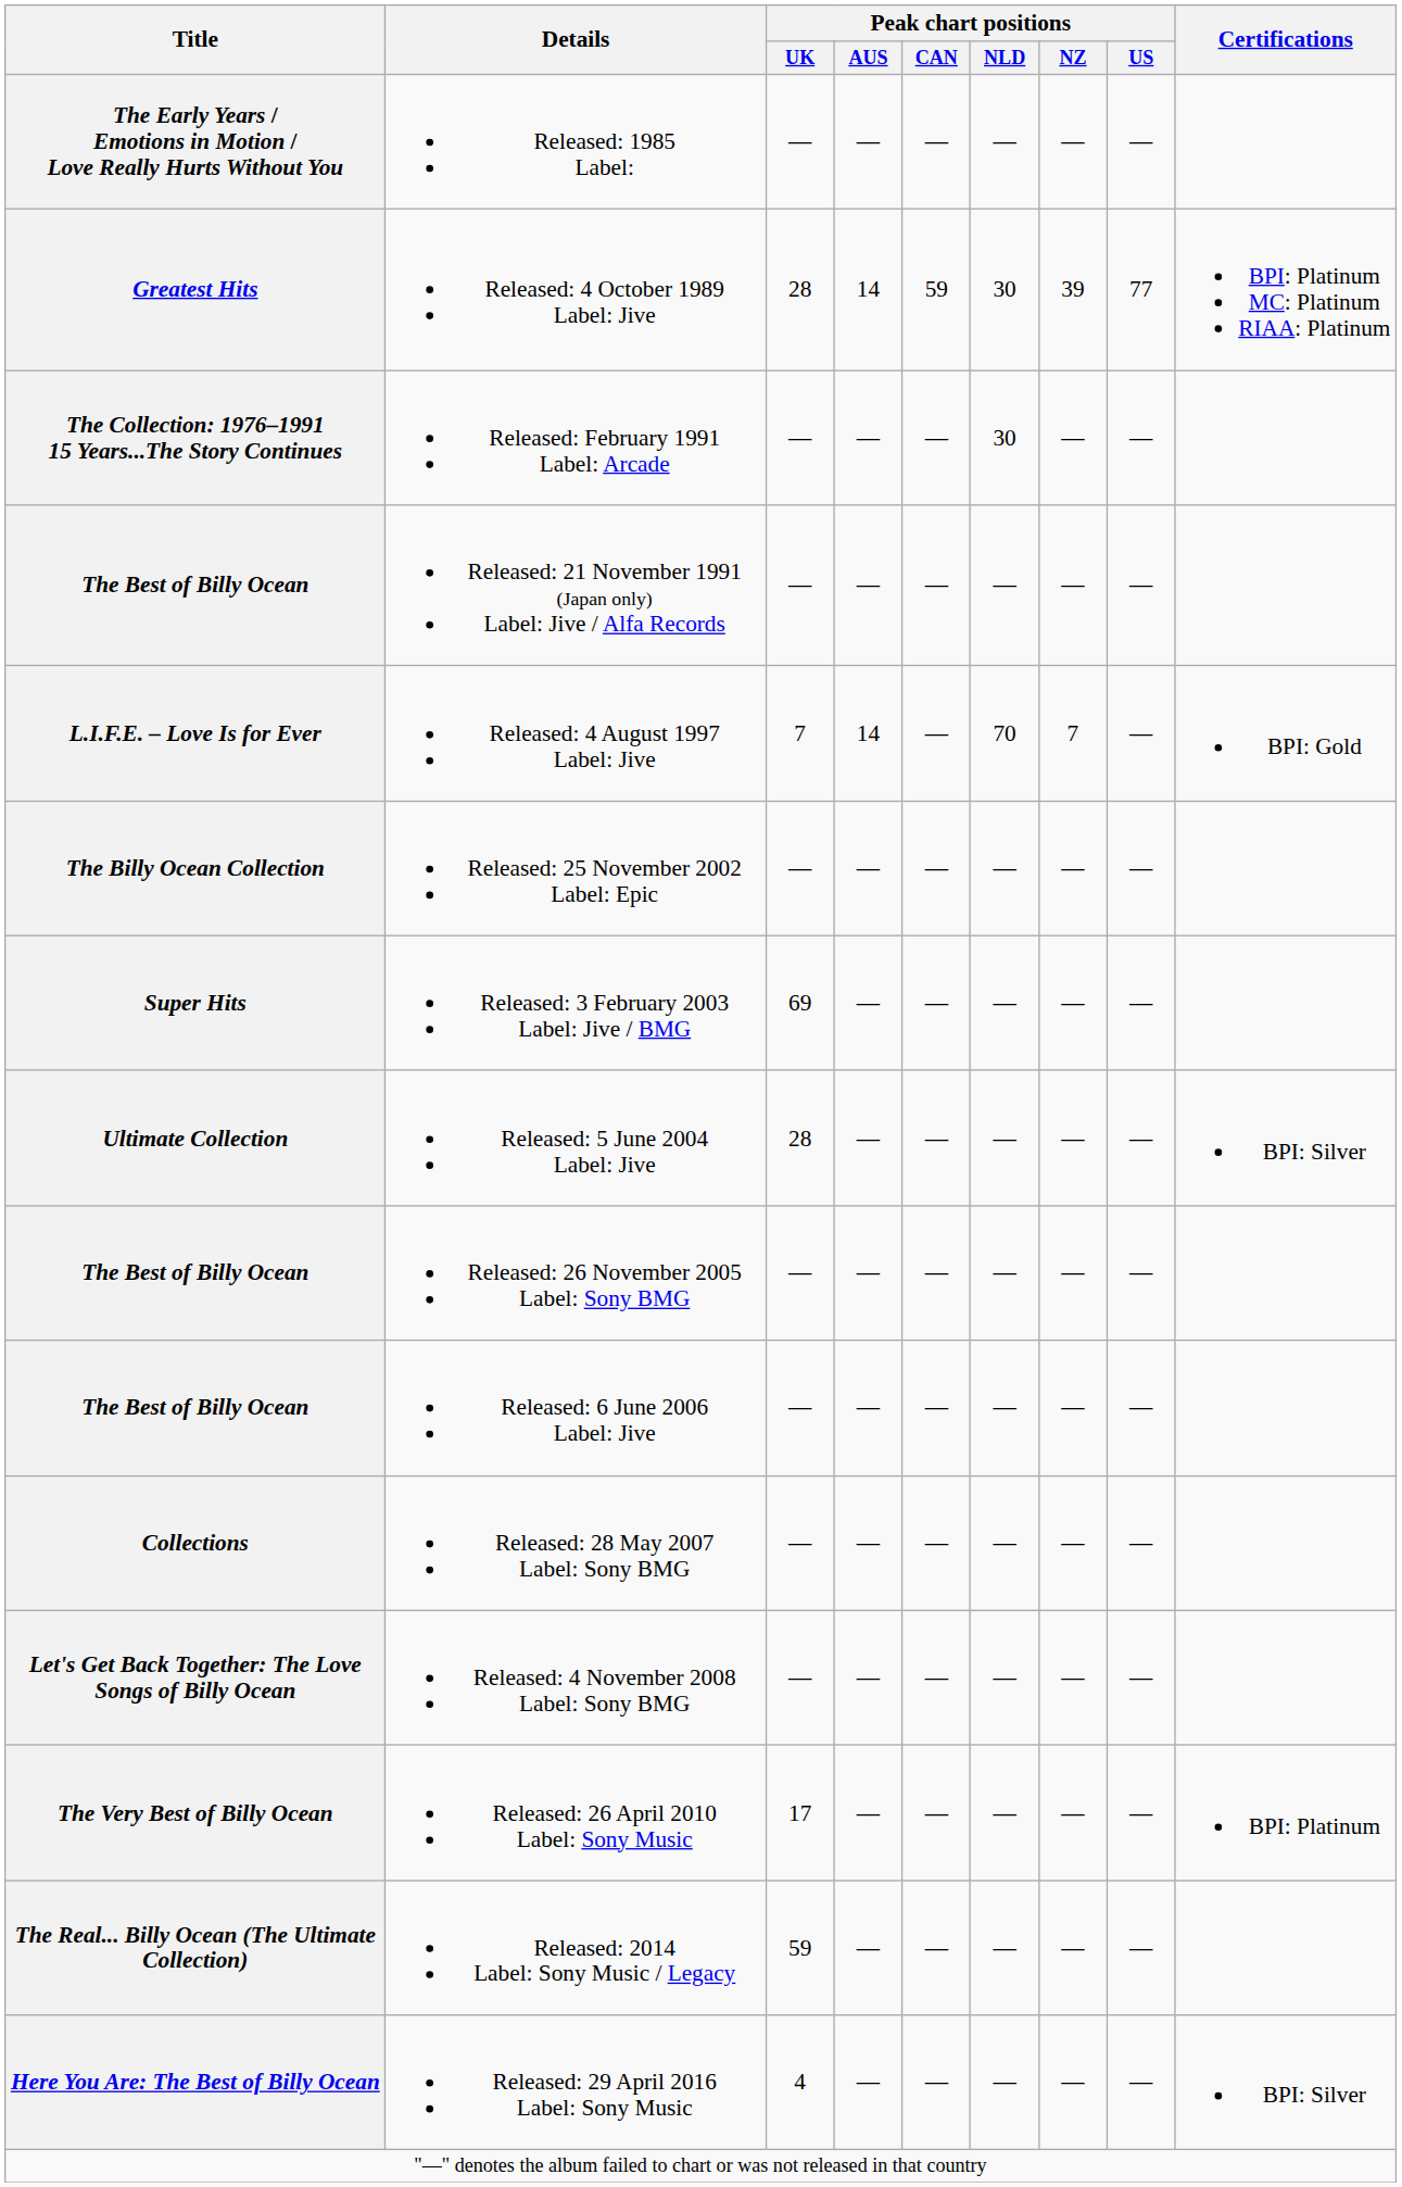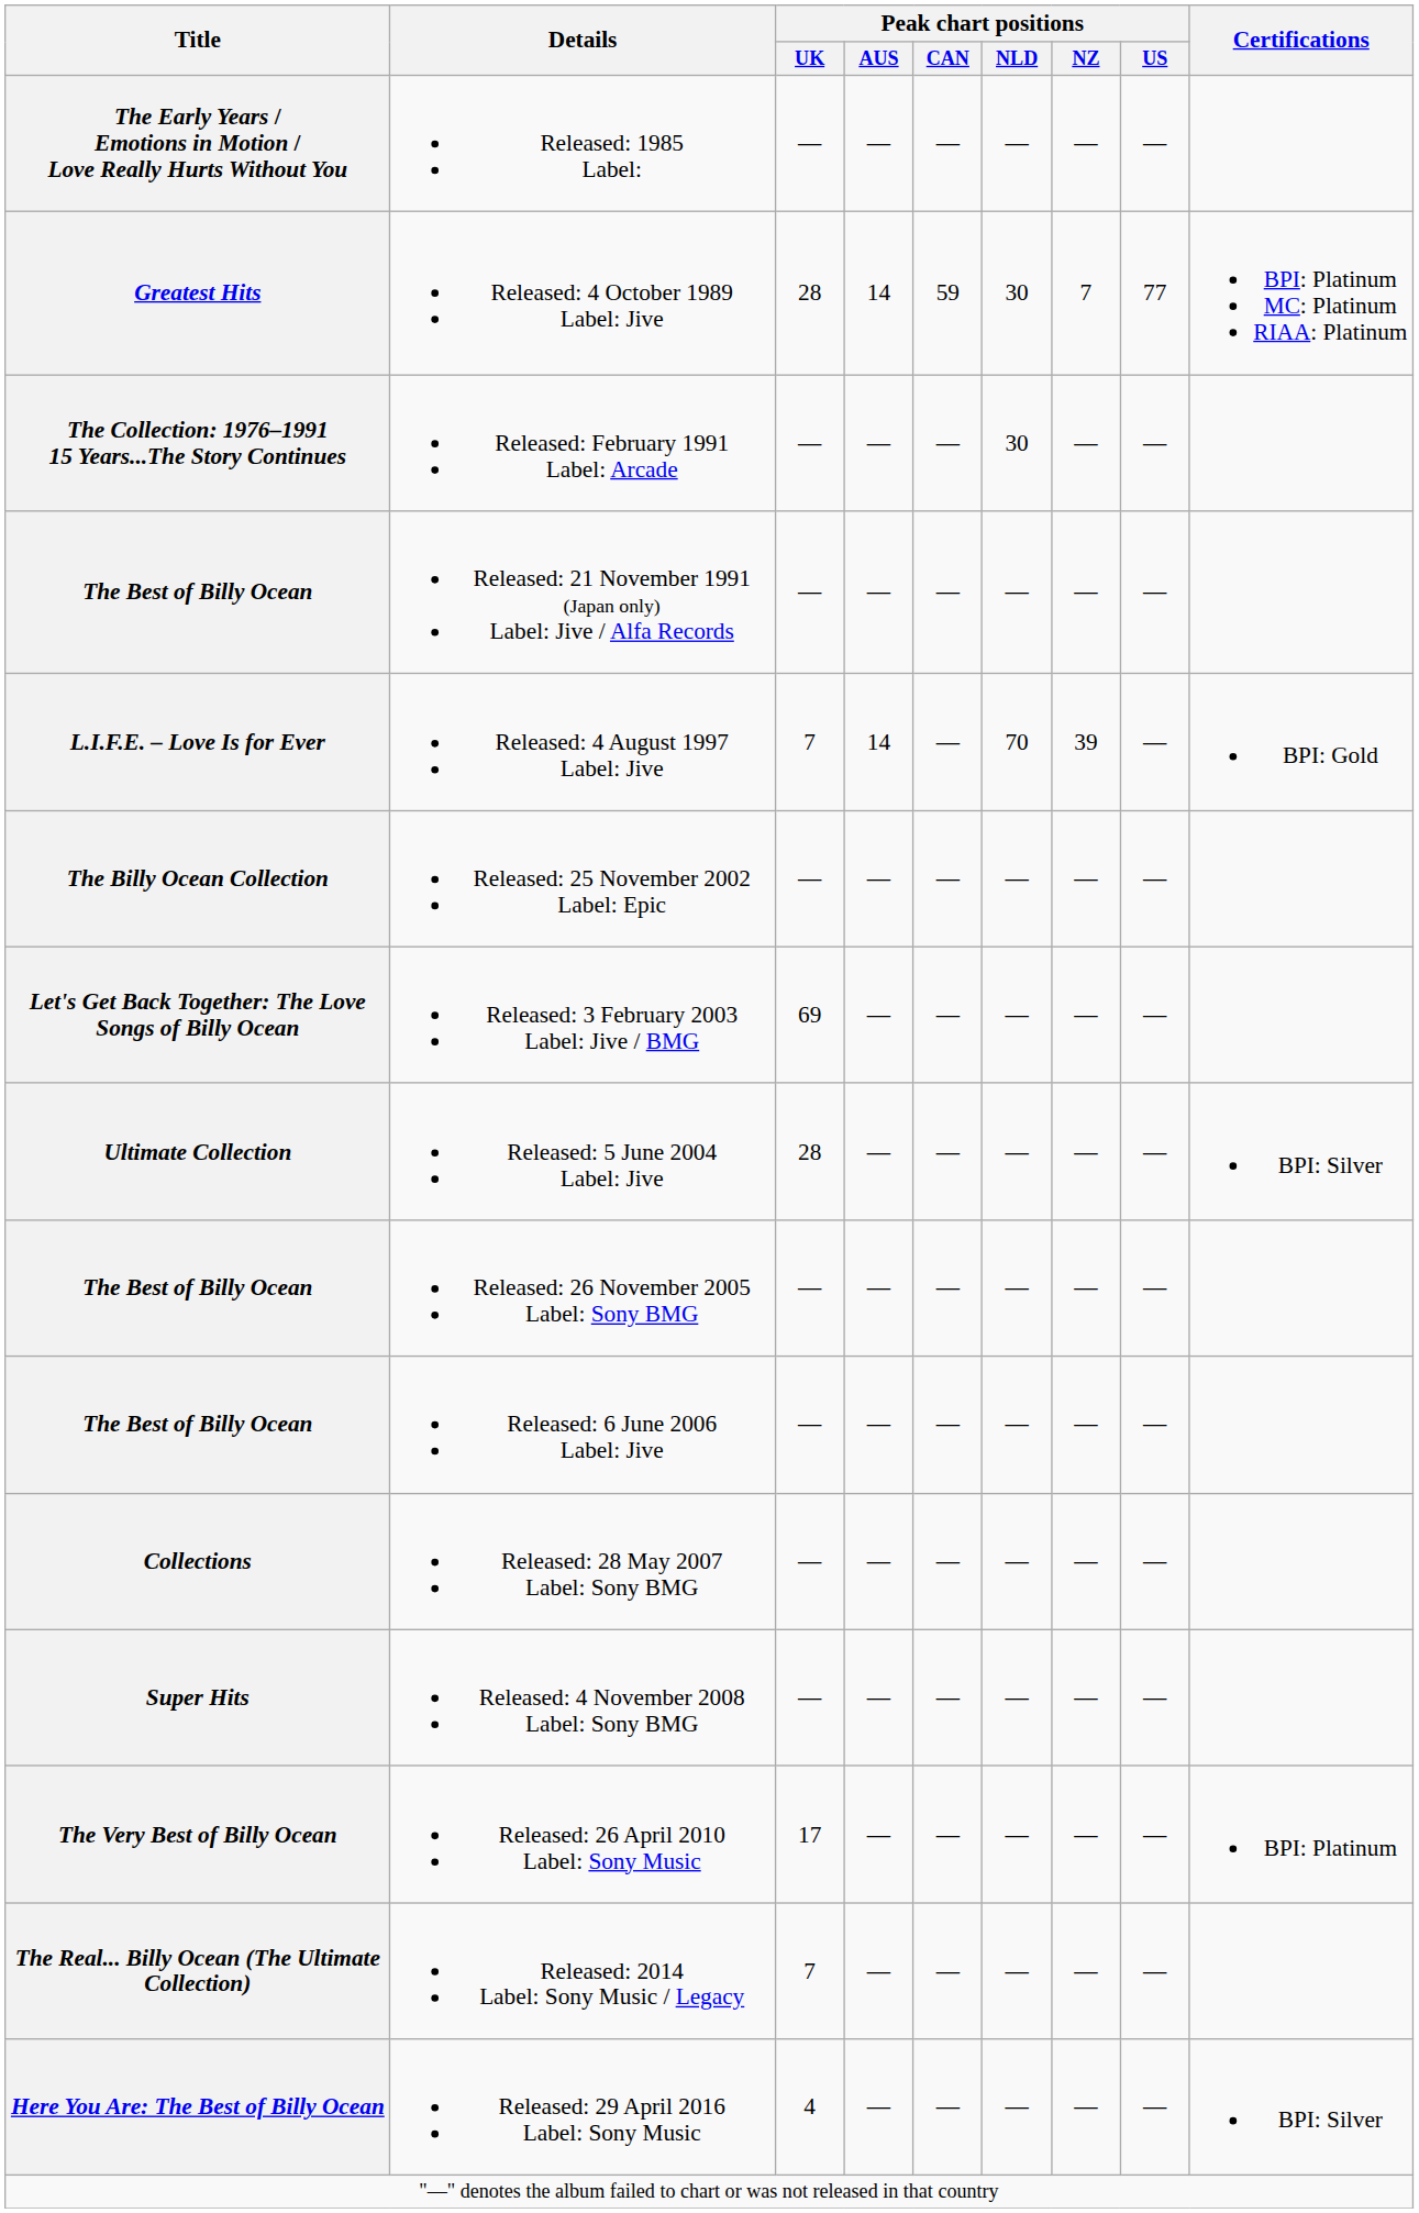 <table class="wikitable plainrowheaders" style="text-align:center;" border="1">
 <tr>
 <th scope="col" rowspan="2" style="width:16em;">Title</th>
 <th scope="col" rowspan="2" style="width:16em;">Details</th>
 <th scope="col" colspan="6">Peak chart positions</th>
 <th scope="col" rowspan="2"><a href='#'>Certifications</a></th>
 </tr>
 <tr>
 <th scope="col" style="width:3em;font-size:85%;"><a href='#'>UK</a><br></th>
 <th scope="col" style="width:3em;font-size:85%;"><a href='#'>AUS</a><br></th>
 <th scope="col" style="width:3em;font-size:85%;"><a href='#'>CAN</a><br></th>
 <th scope="col" style="width:3em;font-size:85%;"><a href='#'>NLD</a><br></th>
 <th scope="col" style="width:3em;font-size:85%;"><a href='#'>NZ</a><br></th>
 <th scope="col" style="width:3em;font-size:85%;"><a href='#'>US</a><br></th>
 </tr>
 <tr>
 <th scope="row"><em>The Early Years</em> /<br> <em>Emotions in Motion</em> /<br> <em>Love Really Hurts Without You</em></th>
 <td><br><ul><li>Released: 1985</li><li>Label:</li></ul></td>
 <td>—</td>
 <td>—</td>
 <td>—</td>
 <td>—</td>
 <td>—</td>
 <td>—</td>
 <td></td>
 </tr>
 <tr>
 <th scope="row"><em><a href='#'>Greatest Hits</a></em></th>
 <td><br><ul><li>Released: 4 October 1989</li><li>Label: Jive</li></ul></td>
 <td>28</td>
 <td>14</td>
 <td>59</td>
 <td>30</td>
-<td>39</td>
+<td>7</td>
 <td>77</td>
 <td><br><ul><li><a href='#'>BPI</a>: Platinum</li><li><a href='#'>MC</a>: Platinum</li><li><a href='#'>RIAA</a>: Platinum</li></ul></td>
 </tr>
 <tr>
 <th scope="row"><em>The Collection: 1976–1991 <br>15 Years...The Story Continues</em></th>
 <td><br><ul><li>Released: February 1991</li><li>Label: <a href='#'>Arcade</a></li></ul></td>
 <td>—</td>
 <td>—</td>
 <td>—</td>
 <td>30</td>
 <td>—</td>
 <td>—</td>
 <td></td>
 </tr>
 <tr>
 <th scope="row"><em>The Best of Billy Ocean</em></th>
 <td><br><ul><li>Released: 21 November 1991 <small>(Japan only)</small></li><li>Label: Jive / <a href='#'>Alfa Records</a></li></ul></td>
 <td>—</td>
 <td>—</td>
 <td>—</td>
 <td>—</td>
 <td>—</td>
 <td>—</td>
 <td></td>
 </tr>
 <tr>
 <th scope="row"><em>L.I.F.E. – Love Is for Ever</em></th>
 <td><br><ul><li>Released: 4 August 1997</li><li>Label: Jive</li></ul></td>
 <td>7</td>
 <td>14</td>
 <td>—</td>
 <td>70</td>
-<td>7</td>
+<td>39</td>
 <td>—</td>
 <td><br><ul><li>BPI: Gold</li></ul></td>
 </tr>
 <tr>
 <th scope="row"><em>The Billy Ocean Collection</em></th>
 <td><br><ul><li>Released: 25 November 2002</li><li>Label: Epic</li></ul></td>
 <td>—</td>
 <td>—</td>
 <td>—</td>
 <td>—</td>
 <td>—</td>
 <td>—</td>
 <td></td>
 </tr>
 <tr>
-<th scope="row"><em>Super Hits</em></th>
+<th scope="row"><em>Let's Get Back Together: The Love Songs of Billy Ocean</em></th>
 <td><br><ul><li>Released: 3 February 2003</li><li>Label: Jive / <a href='#'>BMG</a></li></ul></td>
 <td>69</td>
 <td>—</td>
 <td>—</td>
 <td>—</td>
 <td>—</td>
 <td>—</td>
 <td></td>
 </tr>
 <tr>
 <th scope="row"><em>Ultimate Collection</em></th>
 <td><br><ul><li>Released: 5 June 2004</li><li>Label: Jive</li></ul></td>
 <td>28</td>
 <td>—</td>
 <td>—</td>
 <td>—</td>
 <td>—</td>
 <td>—</td>
 <td><br><ul><li>BPI: Silver</li></ul></td>
 </tr>
 <tr>
 <th scope="row"><em>The Best of Billy Ocean</em></th>
 <td><br><ul><li>Released: 26 November 2005</li><li>Label: <a href='#'>Sony BMG</a></li></ul></td>
 <td>—</td>
 <td>—</td>
 <td>—</td>
 <td>—</td>
 <td>—</td>
 <td>—</td>
 <td></td>
 </tr>
 <tr>
 <th scope="row"><em>The Best of Billy Ocean</em></th>
 <td><br><ul><li>Released: 6 June 2006</li><li>Label: Jive</li></ul></td>
 <td>—</td>
 <td>—</td>
 <td>—</td>
 <td>—</td>
 <td>—</td>
 <td>—</td>
 <td></td>
 </tr>
 <tr>
 <th scope="row"><em>Collections</em></th>
 <td><br><ul><li>Released: 28 May 2007</li><li>Label: Sony BMG</li></ul></td>
 <td>—</td>
 <td>—</td>
 <td>—</td>
 <td>—</td>
 <td>—</td>
 <td>—</td>
 <td></td>
 </tr>
 <tr>
-<th scope="row"><em>Let's Get Back Together: The Love Songs of Billy Ocean</em></th>
+<th scope="row"><em>Super Hits</em></th>
 <td><br><ul><li>Released: 4 November 2008</li><li>Label: Sony BMG</li></ul></td>
 <td>—</td>
 <td>—</td>
 <td>—</td>
 <td>—</td>
 <td>—</td>
 <td>—</td>
 <td></td>
 </tr>
 <tr>
 <th scope="row"><em>The Very Best of Billy Ocean</em></th>
 <td><br><ul><li>Released: 26 April 2010</li><li>Label: <a href='#'>Sony Music</a></li></ul></td>
 <td>17</td>
 <td>—</td>
 <td>—</td>
 <td>—</td>
 <td>—</td>
 <td>—</td>
 <td><br><ul><li>BPI: Platinum</li></ul></td>
 </tr>
 <tr>
 <th scope="row"><em>The Real... Billy Ocean (The Ultimate Collection)</em></th>
 <td><br><ul><li>Released: 2014</li><li>Label: Sony Music / <a href='#'>Legacy</a></li></ul></td>
-<td>59</td>
+<td>7</td>
 <td>—</td>
 <td>—</td>
 <td>—</td>
 <td>—</td>
 <td>—</td>
 <td></td>
 </tr>
 <tr>
 <th scope="row"><em><a href='#'>Here You Are: The Best of Billy Ocean</a></em></th>
 <td><br><ul><li>Released: 29 April 2016</li><li>Label: Sony Music</li></ul></td>
 <td>4</td>
 <td>—</td>
 <td>—</td>
 <td>—</td>
 <td>—</td>
 <td>—</td>
 <td><br><ul><li>BPI: Silver</li></ul></td>
 </tr>
 <tr>
 <td colspan="15" style="font-size:85%">"—" denotes the album failed to chart or was not released in that country</td>
 </tr>
 </table>
